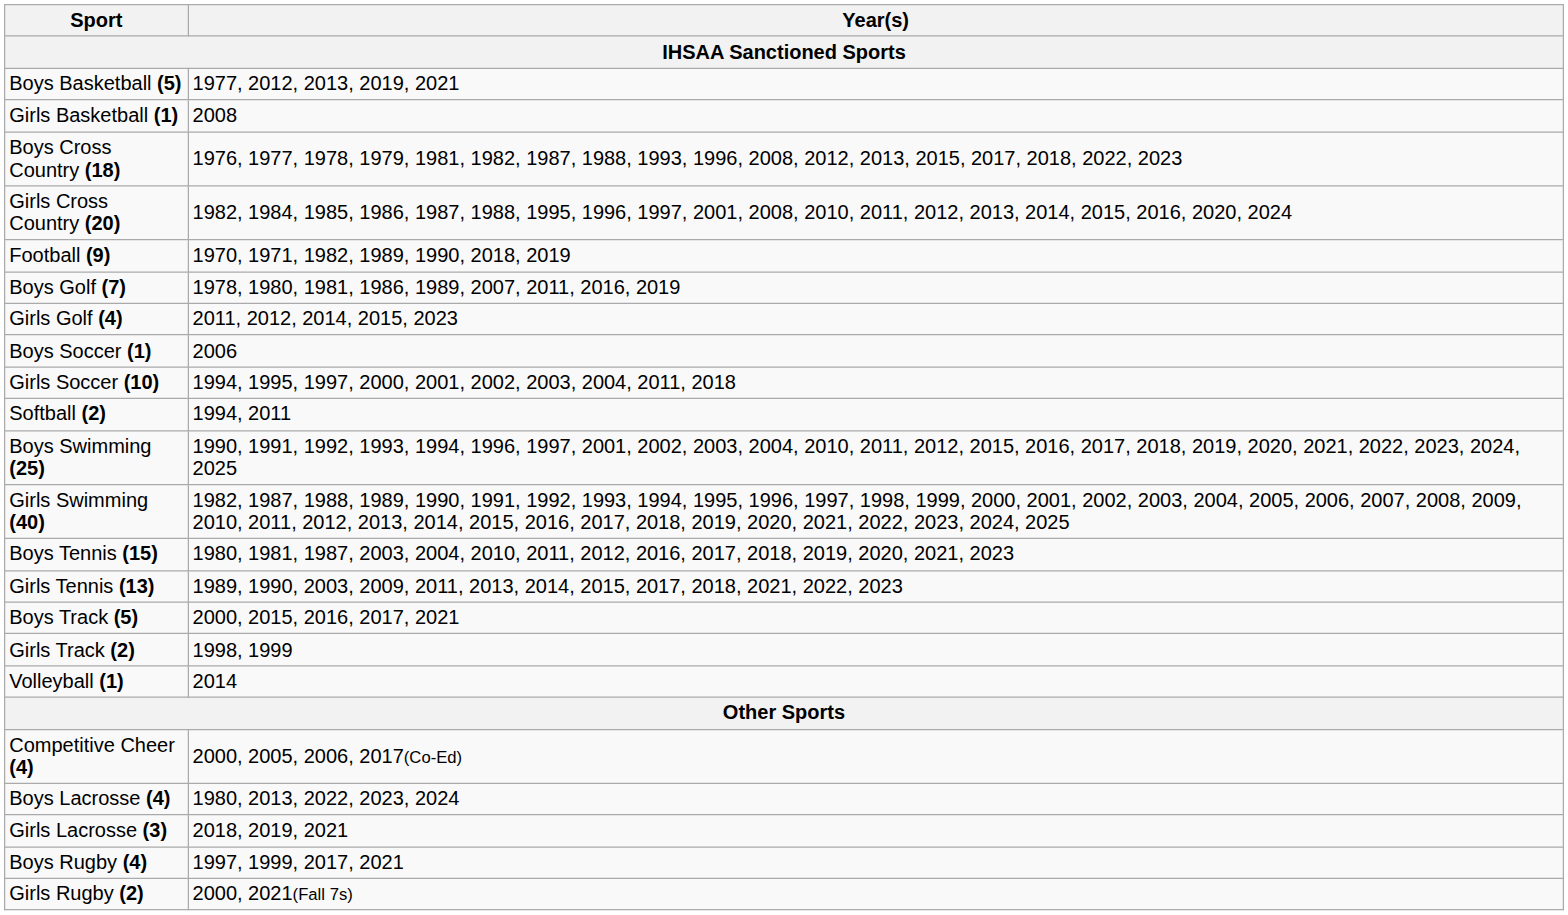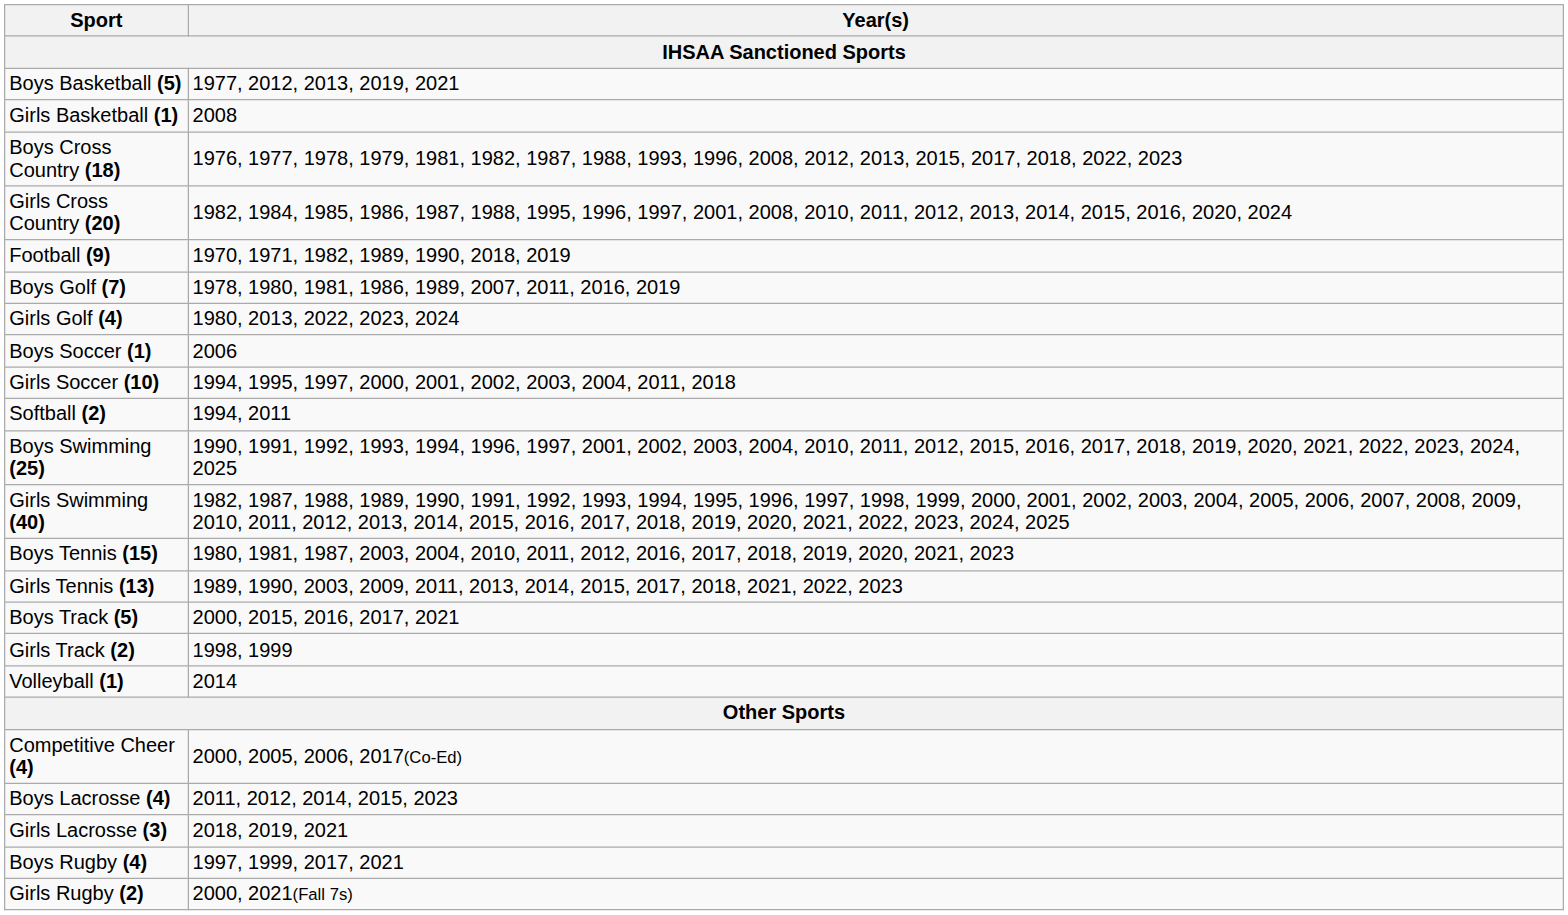 <table class="wikitable">
 <tr>
 <th>Sport</th>
 <th>Year(s)</th>
 </tr>
 <tr>
 <th colspan="2">IHSAA Sanctioned Sports</th>
 </tr>
 <tr>
 <td>Boys Basketball <strong>(5)</strong></td>
 <td>1977, 2012, 2013, 2019, 2021</td>
 </tr>
 <tr>
 <td>Girls Basketball <strong>(1)</strong></td>
 <td>2008</td>
 </tr>
 <tr>
 <td>Boys Cross Country <strong>(18)</strong></td>
 <td>1976, 1977, 1978, 1979, 1981, 1982, 1987, 1988, 1993, 1996, 2008, 2012, 2013, 2015, 2017, 2018, 2022, 2023</td>
 </tr>
 <tr>
 <td>Girls Cross Country <strong>(20)</strong></td>
 <td>1982, 1984, 1985, 1986, 1987, 1988, 1995, 1996, 1997, 2001, 2008, 2010, 2011, 2012, 2013, 2014, 2015, 2016, 2020, 2024</td>
 </tr>
 <tr>
 <td>Football <strong>(9)</strong></td>
 <td>1970, 1971, 1982, 1989, 1990, 2018, 2019</td>
 </tr>
 <tr>
 <td>Boys Golf <strong>(7)</strong></td>
 <td>1978, 1980, 1981, 1986, 1989, 2007, 2011, 2016, 2019</td>
 </tr>
 <tr>
 <td>Girls Golf <strong>(4)</strong></td>
-<td>2011, 2012, 2014, 2015, 2023</td>
+<td>1980, 2013, 2022, 2023, 2024</td>
 </tr>
 <tr>
 <td>Boys Soccer <strong>(1)</strong></td>
 <td>2006</td>
 </tr>
 <tr>
 <td>Girls Soccer <strong>(10)</strong></td>
 <td>1994, 1995, 1997, 2000, 2001, 2002, 2003, 2004, 2011, 2018</td>
 </tr>
 <tr>
 <td>Softball <strong>(2)</strong></td>
 <td>1994, 2011</td>
 </tr>
 <tr>
 <td>Boys Swimming <strong>(25)</strong></td>
 <td>1990, 1991, 1992, 1993, 1994, 1996, 1997, 2001, 2002, 2003, 2004, 2010, 2011, 2012, 2015, 2016, 2017, 2018, 2019, 2020, 2021, 2022, 2023, 2024, 2025</td>
 </tr>
 <tr>
 <td>Girls Swimming <strong>(40)</strong></td>
 <td>1982, 1987, 1988, 1989, 1990, 1991, 1992, 1993, 1994, 1995, 1996, 1997, 1998, 1999, 2000, 2001, 2002, 2003, 2004, 2005, 2006, 2007, 2008, 2009, 2010, 2011, 2012, 2013, 2014, 2015, 2016, 2017, 2018, 2019, 2020, 2021, 2022, 2023, 2024, 2025</td>
 </tr>
 <tr>
 <td>Boys Tennis <strong>(15)</strong></td>
 <td>1980, 1981, 1987, 2003, 2004, 2010, 2011, 2012, 2016, 2017, 2018, 2019, 2020, 2021, 2023</td>
 </tr>
 <tr>
 <td>Girls Tennis <strong>(13)</strong></td>
 <td>1989, 1990, 2003, 2009, 2011, 2013, 2014, 2015, 2017, 2018, 2021, 2022, 2023</td>
 </tr>
 <tr>
 <td>Boys Track <strong>(5)</strong></td>
 <td>2000, 2015, 2016, 2017, 2021</td>
 </tr>
 <tr>
 <td>Girls Track <strong>(2)</strong></td>
 <td>1998, 1999</td>
 </tr>
 <tr>
 <td>Volleyball <strong>(1)</strong></td>
 <td>2014</td>
 </tr>
 <tr>
 <th colspan="2">Other Sports</th>
 </tr>
 <tr>
 <td>Competitive Cheer <strong>(4)</strong></td>
 <td>2000, 2005, 2006, 2017<small>(Co-Ed)</small></td>
 </tr>
 <tr>
 <td>Boys Lacrosse <strong>(4)</strong></td>
-<td>1980, 2013, 2022, 2023, 2024</td>
+<td>2011, 2012, 2014, 2015, 2023</td>
 </tr>
 <tr>
 <td>Girls Lacrosse <strong>(3)</strong></td>
 <td>2018, 2019, 2021</td>
 </tr>
 <tr>
 <td>Boys Rugby <strong>(4)</strong></td>
 <td>1997, 1999, 2017, 2021</td>
 </tr>
 <tr>
 <td>Girls Rugby <strong>(2)</strong></td>
 <td>2000, 2021<small>(Fall 7s)</small></td>
 </tr>
 </table>
